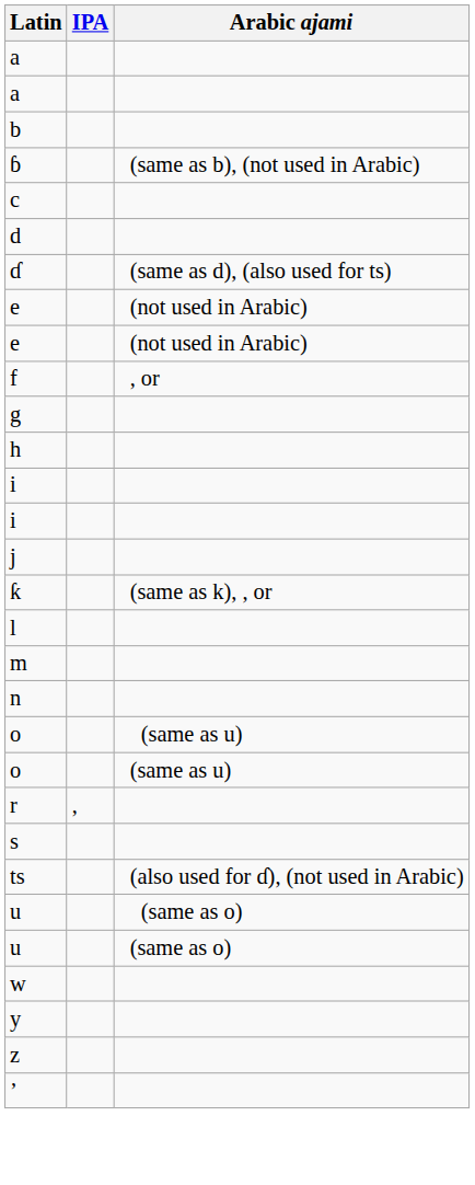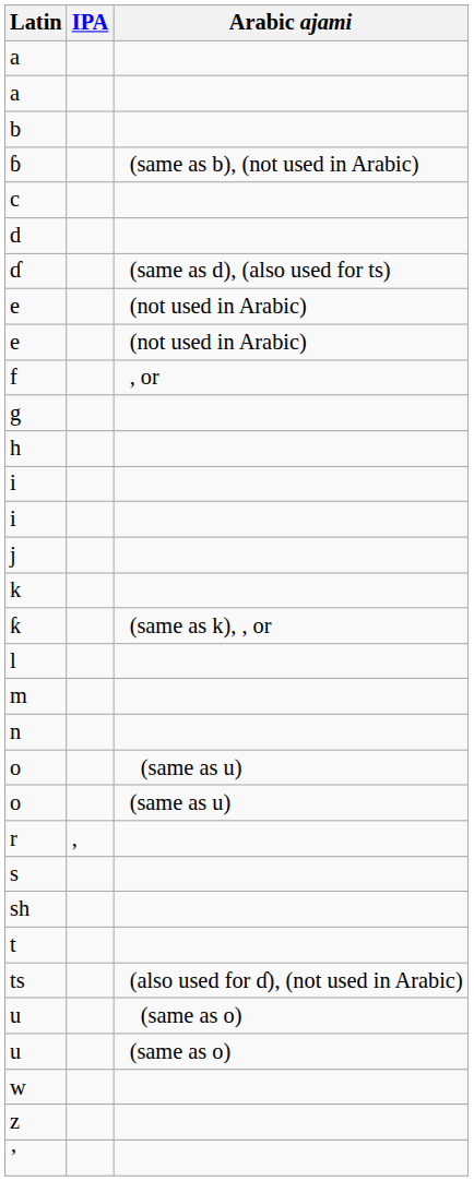 <table class="wikitable" style="font-size:120%">
 <tr>
 <th><span>Latin</span></th>
 <th><span><a href='#'>IPA</a></span></th>
 <th><span>Arabic <em>ajami</em></span></th>
 </tr>
 <tr>
 <td>a</td>
 <td></td>
 <td>  <span></span></td>
 </tr>
 <tr>
 <td>a</td>
 <td></td>
 <td>  <span></span></td>
 </tr>
 <tr>
 <td>b</td>
 <td></td>
 <td>  <span></span></td>
 </tr>
 <tr>
 <td>ɓ</td>
 <td></td>
 <td>  <span></span> <span>(same as b),</span> <span></span> <span>(not used in Arabic)</span></td>
 </tr>
 <tr>
 <td>c</td>
 <td></td>
 <td>  <span></span></td>
 </tr>
 <tr>
 <td>d</td>
 <td></td>
 <td>  <span></span></td>
 </tr>
 <tr>
 <td>ɗ</td>
 <td></td>
 <td>  <span></span> <span>(same as <span>d</span>),</span> <span></span> <span>(also used for ts)</span></td>
 </tr>
 <tr>
 <td>e</td>
 <td></td>
 <td>  <span> </span><span>(not used in Arabic)</span></td>
 </tr>
 <tr>
 <td>e</td>
 <td></td>
 <td>  <span></span> <span>(not used in Arabic)</span></td>
 </tr>
 <tr>
 <td>f</td>
 <td></td>
 <td>  <span></span>, or <span></span></td>
 </tr>
 <tr>
 <td>g</td>
 <td></td>
 <td>  <span></span></td>
 </tr>
 <tr>
 <td>h</td>
 <td></td>
 <td>  <span></span></td>
 </tr>
 <tr>
 <td>i</td>
 <td></td>
 <td>  <span></span></td>
 </tr>
 <tr>
 <td>i</td>
 <td></td>
 <td>  <span></span></td>
 </tr>
 <tr>
 <td>j</td>
 <td></td>
 <td>  <span></span></td>
 </tr>
 <tr>
+<td>k</td>
+<td></td>
+<td>  <span></span></td>
+</tr>
+<tr>
 <td>ƙ</td>
 <td></td>
 <td>  <span></span> <span>(same as k),</span> <span></span>, or <span></span></td>
 </tr>
 <tr>
 <td>l</td>
 <td></td>
 <td>  <span></span></td>
 </tr>
 <tr>
 <td>m</td>
 <td></td>
 <td>  <span></span></td>
 </tr>
 <tr>
 <td>n</td>
 <td></td>
 <td>  <span></span></td>
 </tr>
 <tr>
 <td>o</td>
 <td></td>
 <td>  <span></span>   <span>(same as u)</span></td>
 </tr>
 <tr>
 <td>o</td>
 <td></td>
 <td>  <span></span> <span>(same as u)</span></td>
 </tr>
 <tr>
 <td>r</td>
 <td>, </td>
 <td>  <span></span></td>
 </tr>
 <tr>
 <td>s</td>
 <td></td>
 <td>  <span></span></td>
 </tr>
 <tr>
+<td>sh</td>
+<td></td>
+<td>  <span></span></td>
+</tr>
+<tr>
+<td>t</td>
+<td></td>
+<td>  <span></span></td>
+</tr>
+<tr>
 <td>ts</td>
 <td></td>
 <td>  <span></span> <span>(also used for <span>ɗ</span>),</span> <span></span> <span>(not used in Arabic)</span></td>
 </tr>
 <tr>
 <td>u</td>
 <td></td>
 <td>  <span></span>   <span>(same as o)</span></td>
 </tr>
 <tr>
 <td>u</td>
 <td></td>
 <td>  <span></span> <span>(same as o)</span></td>
 </tr>
 <tr>
 <td>w</td>
 <td></td>
 <td>  <span></span></td>
 </tr>
 <tr>
-<td>y</td>
-<td></td>
-<td>  <span></span></td>
-</tr>
-<tr>
 <td>z</td>
 <td></td>
 <td>  <span></span>     <span></span></td>
 </tr>
 <tr>
 <td>ʼ</td>
 <td></td>
 <td>  <span></span></td>
 </tr>
 </table>
